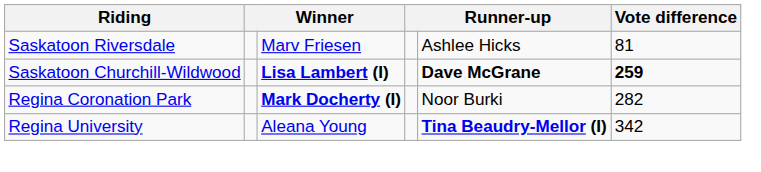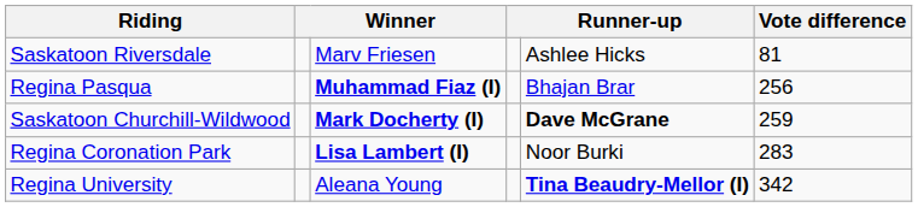 <table class="wikitable">
 <tr>
 <th>Riding</th>
 <th colspan="2">Winner</th>
 <th colspan="2">Runner-up</th>
 <th>Vote difference</th>
 </tr>
 <tr>
 <td><a href='#'>Saskatoon Riversdale</a></td>
 <td> </td>
 <td><a href='#'>Marv Friesen</a></td>
 <td> </td>
 <td>Ashlee Hicks</td>
 <td>81</td>
 </tr>
 <tr>
+<td><a href='#'>Regina Pasqua</a></td>
+<td> </td>
+<td><strong><a href='#'>Muhammad Fiaz</a> (I)</strong></td>
+<td> </td>
+<td><a href='#'>Bhajan Brar</a></td>
+<td>256</td>
+</tr>
+<tr>
 <td><a href='#'>Saskatoon Churchill-Wildwood</a></td>
 <td> </td>
-<td><strong><a href='#'>Lisa Lambert</a> (I)</strong></td>
+<td><strong><a href='#'>Mark Docherty</a> (I)</strong></td>
 <td> </td>
 <td><strong>Dave McGrane</strong></td>
-<td><strong>259</strong></td>
+<td>259</td>
 </tr>
 <tr>
 <td><a href='#'>Regina Coronation Park</a></td>
 <td> </td>
-<td><strong><a href='#'>Mark Docherty</a> (I)</strong></td>
+<td><strong><a href='#'>Lisa Lambert</a> (I)</strong></td>
 <td> </td>
 <td>Noor Burki</td>
-<td>282</td>
+<td>283</td>
 </tr>
 <tr>
 <td><a href='#'>Regina University</a></td>
 <td> </td>
 <td><a href='#'>Aleana Young</a></td>
 <td> </td>
 <td><strong><a href='#'>Tina Beaudry-Mellor</a> (I)</strong></td>
 <td>342</td>
 </tr>
 </table>
